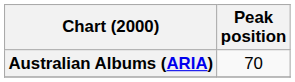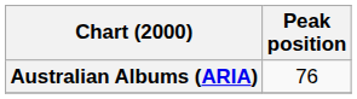 <table class="wikitable sortable plainrowheaders" style="text-align:center">
 <tr>
 <th scope="col">Chart (2000)</th>
 <th scope="col">Peak<br>position</th>
 </tr>
 <tr>
 <th scope="row">Australian Albums (<a href='#'>ARIA</a>)</th>
-<td>70</td>
+<td>76</td>
 </tr>
 <tr>
 </tr>
 <tr>
 </tr>
 <tr>
 </tr>
 <tr>
 </tr>
 <tr>
 </tr>
 <tr>
 </tr>
 <tr>
 </tr>
 </table>
